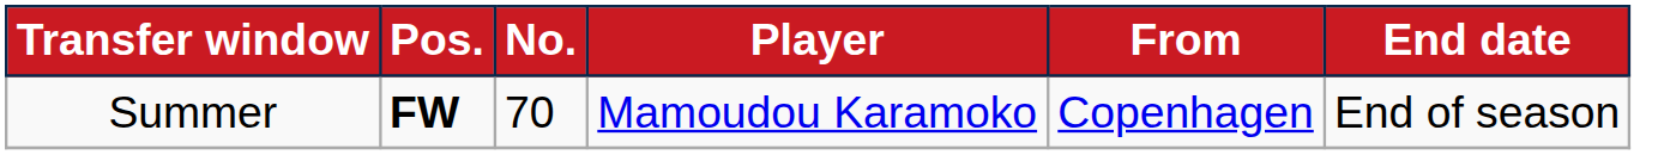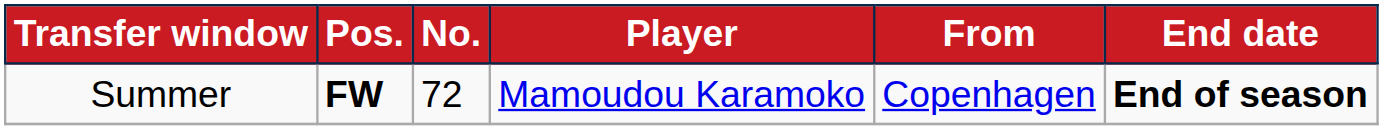 <table class="wikitable plainrowheaders sortable">
 <tr>
 <th style="background-color:#CA1A22;color:white;border:1px solid #06284B">Transfer window</th>
 <th style="background-color:#CA1A22;color:white;border:1px solid #06284B">Pos.</th>
 <th style="background-color:#CA1A22;color:white;border:1px solid #06284B">No.</th>
 <th style="background-color:#CA1A22;color:white;border:1px solid #06284B">Player</th>
 <th style="background-color:#CA1A22;color:white;border:1px solid #06284B">From</th>
 <th style="background-color:#CA1A22;color:white;border:1px solid #06284B">End date</th>
 </tr>
 <tr>
 <td style="text-align:center;">Summer</td>
 <td style=text-aligncenter;><strong>FW</strong></td>
-<td style=text-aligncenter;>70</td>
+<td style=text-aligncenter;>72</td>
 <td style=text-alignleft;> <a href='#'>Mamoudou Karamoko</a></td>
 <td style=text-alignleft;> <a href='#'>Copenhagen</a></td>
-<td style=text-aligncenter;>End of season</td>
+<td style=text-aligncenter;><strong>End of season</strong></td>
 </tr>
 <tr>
 </tr>
 </table>
